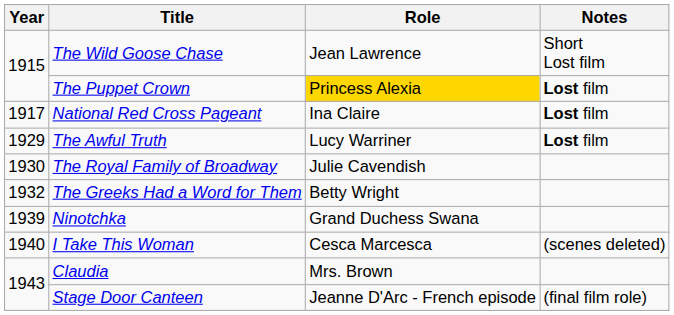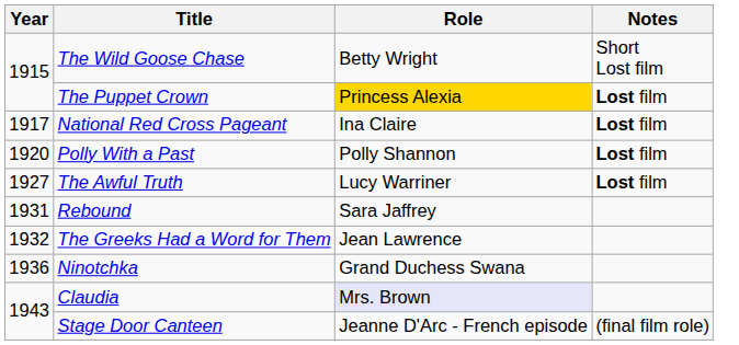 <table class="wikitable">
 <tr>
 <th>Year</th>
 <th>Title</th>
 <th>Role</th>
 <th>Notes</th>
 </tr>
 <tr>
 <td rowspan=2>1915</td>
 <td><em><a href='#'>The Wild Goose Chase</a></em></td>
-<td>Jean Lawrence</td>
+<td>Betty Wright</td>
 <td>Short<br>Lost film</td>
 </tr>
 <tr>
 <td><em><a href='#'>The Puppet Crown</a></em></td>
 <td style="background: gold;">Princess Alexia</td>
 <td><strong>Lost</strong> film</td>
 </tr>
 <tr>
 <td>1917</td>
 <td><em><a href='#'>National Red Cross Pageant</a></em></td>
 <td>Ina Claire</td>
 <td><strong>Lost</strong> film</td>
 </tr>
 <tr>
-<td>1929</td>
+<td>1920</td>
+<td><em><a href='#'>Polly With a Past</a></em></td>
+<td>Polly Shannon</td>
+<td><strong>Lost</strong> film</td>
+</tr>
+<tr>
+<td>1927</td>
 <td><em><a href='#'>The Awful Truth</a></em></td>
 <td>Lucy Warriner</td>
 <td><strong>Lost</strong> film</td>
 </tr>
 <tr>
-<td>1930</td>
-<td><em><a href='#'>The Royal Family of Broadway</a></em></td>
-<td>Julie Cavendish</td>
+<td>1931</td>
+<td><em><a href='#'>Rebound</a></em></td>
+<td>Sara Jaffrey</td>
 <td></td>
 </tr>
 <tr>
 <td>1932</td>
 <td><em><a href='#'>The Greeks Had a Word for Them</a></em></td>
-<td>Betty Wright</td>
+<td>Jean Lawrence</td>
 <td></td>
 </tr>
 <tr>
-<td>1939</td>
+<td>1936</td>
 <td><em><a href='#'>Ninotchka</a></em></td>
 <td>Grand Duchess Swana</td>
 <td></td>
 </tr>
 <tr>
-<td>1940</td>
-<td><em><a href='#'>I Take This Woman</a></em></td>
-<td>Cesca Marcesca</td>
-<td>(scenes deleted)</td>
-</tr>
-<tr>
 <td rowspan=2>1943</td>
 <td><em><a href='#'>Claudia</a></em></td>
-<td>Mrs. Brown</td>
+<td style="background: lavender;">Mrs. Brown</td>
 <td></td>
 </tr>
 <tr>
 <td><em><a href='#'>Stage Door Canteen</a></em></td>
 <td>Jeanne D'Arc - French episode</td>
 <td>(final film role)</td>
 </tr>
 </table>
